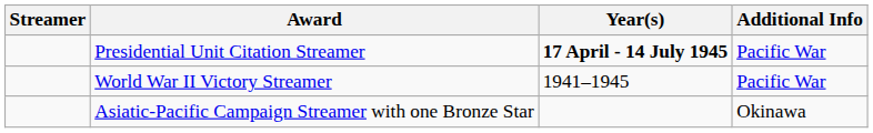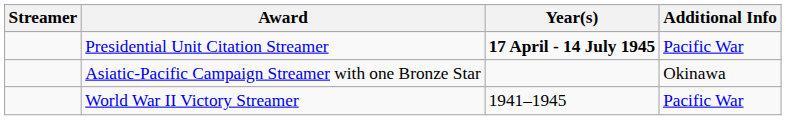 <table class=wikitable>
 <tr>
 <th>Streamer</th>
 <th>Award</th>
 <th>Year(s)</th>
 <th>Additional Info</th>
 </tr>
 <tr>
 <td></td>
 <td><a href='#'>Presidential Unit Citation Streamer</a></td>
 <td><strong>17 April - 14 July 1945</strong></td>
 <td><a href='#'>Pacific War</a></td>
 </tr>
 <tr>
 <td></td>
+<td><a href='#'>Asiatic-Pacific Campaign Streamer</a> with one Bronze Star</td>
+<td><br></td>
+<td>Okinawa</td>
+</tr>
+<tr>
+<td></td>
 <td><a href='#'>World War II Victory Streamer</a></td>
 <td>1941–1945</td>
 <td><a href='#'>Pacific War</a></td>
 </tr>
-<tr>
-<td></td>
-<td><a href='#'>Asiatic-Pacific Campaign Streamer</a> with one Bronze Star</td>
-<td><br></td>
-<td>Okinawa</td>
-</tr>
 </table>
